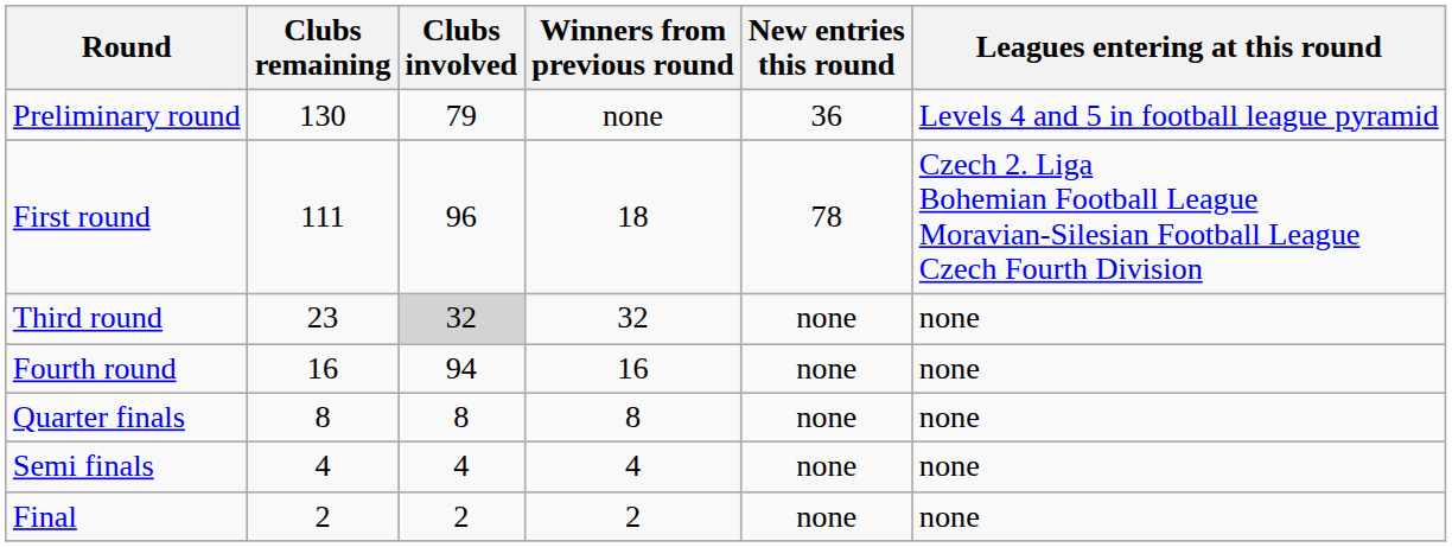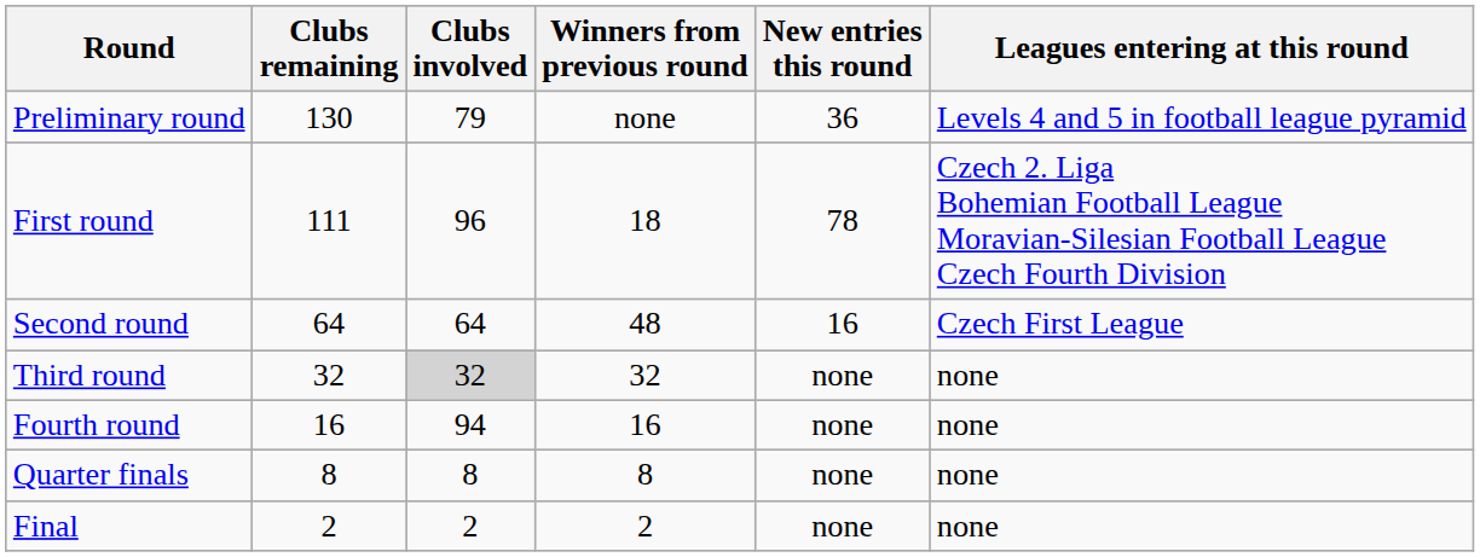 <table class="wikitable">
 <tr>
 <th>Round</th>
 <th>Clubs<br>remaining</th>
 <th>Clubs<br>involved</th>
 <th>Winners from<br>previous round</th>
 <th>New entries<br>this round</th>
 <th>Leagues entering at this round</th>
 </tr>
 <tr>
 <td><a href='#'>Preliminary round</a></td>
 <td align="center">130</td>
 <td align="center">79</td>
 <td align="center">none</td>
 <td align="center">36</td>
 <td><a href='#'>Levels 4 and 5 in football league pyramid</a></td>
 </tr>
 <tr>
 <td><a href='#'>First round</a></td>
 <td align="center">111</td>
 <td align="center">96</td>
 <td align="center">18</td>
 <td align="center">78</td>
 <td><a href='#'>Czech 2. Liga</a><br><a href='#'>Bohemian Football League</a><br><a href='#'>Moravian-Silesian Football League</a><br><a href='#'>Czech Fourth Division</a></td>
 </tr>
 <tr>
+<td><a href='#'>Second round</a></td>
+<td align="center">64</td>
+<td align="center">64</td>
+<td align="center">48</td>
+<td align="center">16</td>
+<td><a href='#'>Czech First League</a></td>
+</tr>
+<tr>
 <td><a href='#'>Third round</a></td>
-<td align="center">23</td>
+<td align="center">32</td>
 <td align="center" style="background: lightgrey;">32</td>
 <td align="center">32</td>
 <td align="center">none</td>
 <td>none</td>
 </tr>
 <tr>
 <td><a href='#'>Fourth round</a></td>
 <td align="center">16</td>
 <td align="center">94</td>
 <td align="center">16</td>
 <td align="center">none</td>
 <td>none</td>
 </tr>
 <tr>
 <td><a href='#'>Quarter finals</a></td>
 <td align="center">8</td>
 <td align="center">8</td>
 <td align="center">8</td>
 <td align="center">none</td>
 <td>none</td>
 </tr>
 <tr>
-<td><a href='#'>Semi finals</a></td>
-<td align="center">4</td>
-<td align="center">4</td>
-<td align="center">4</td>
-<td align="center">none</td>
-<td>none</td>
-</tr>
-<tr>
 <td><a href='#'>Final</a></td>
 <td align="center">2</td>
 <td align="center">2</td>
 <td align="center">2</td>
 <td align="center">none</td>
 <td>none</td>
 </tr>
 </table>
